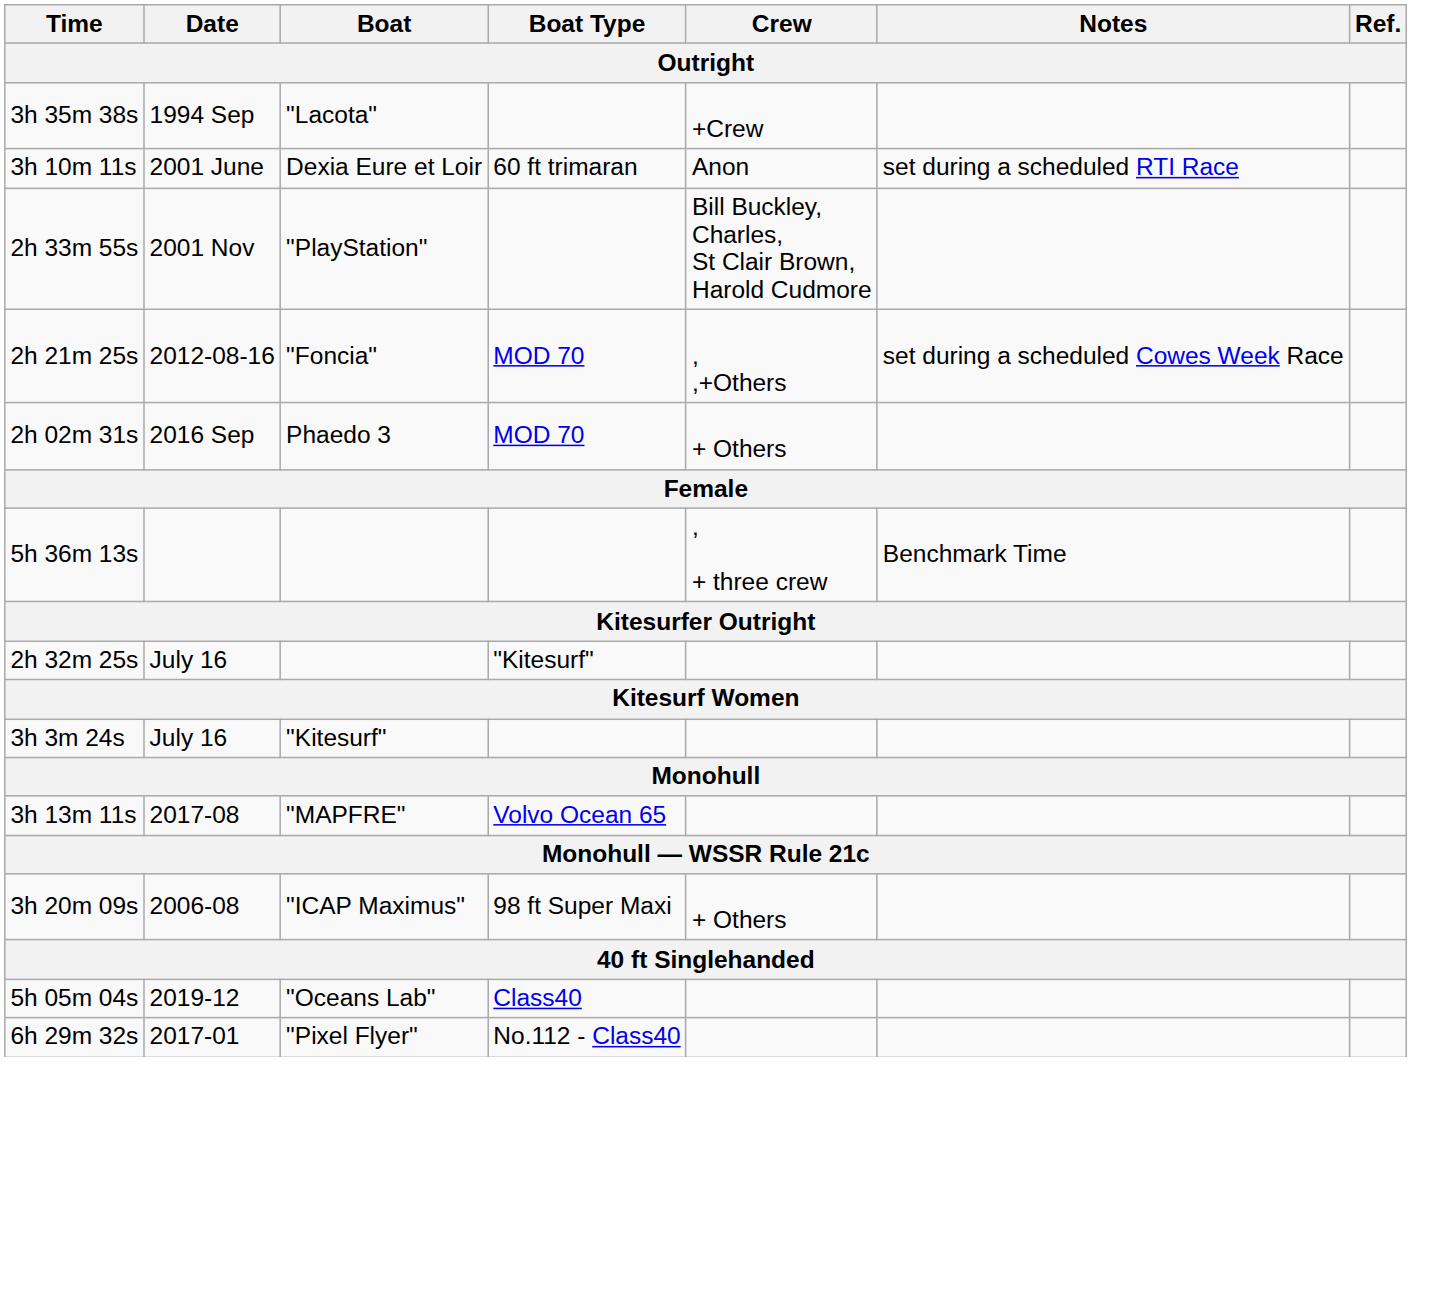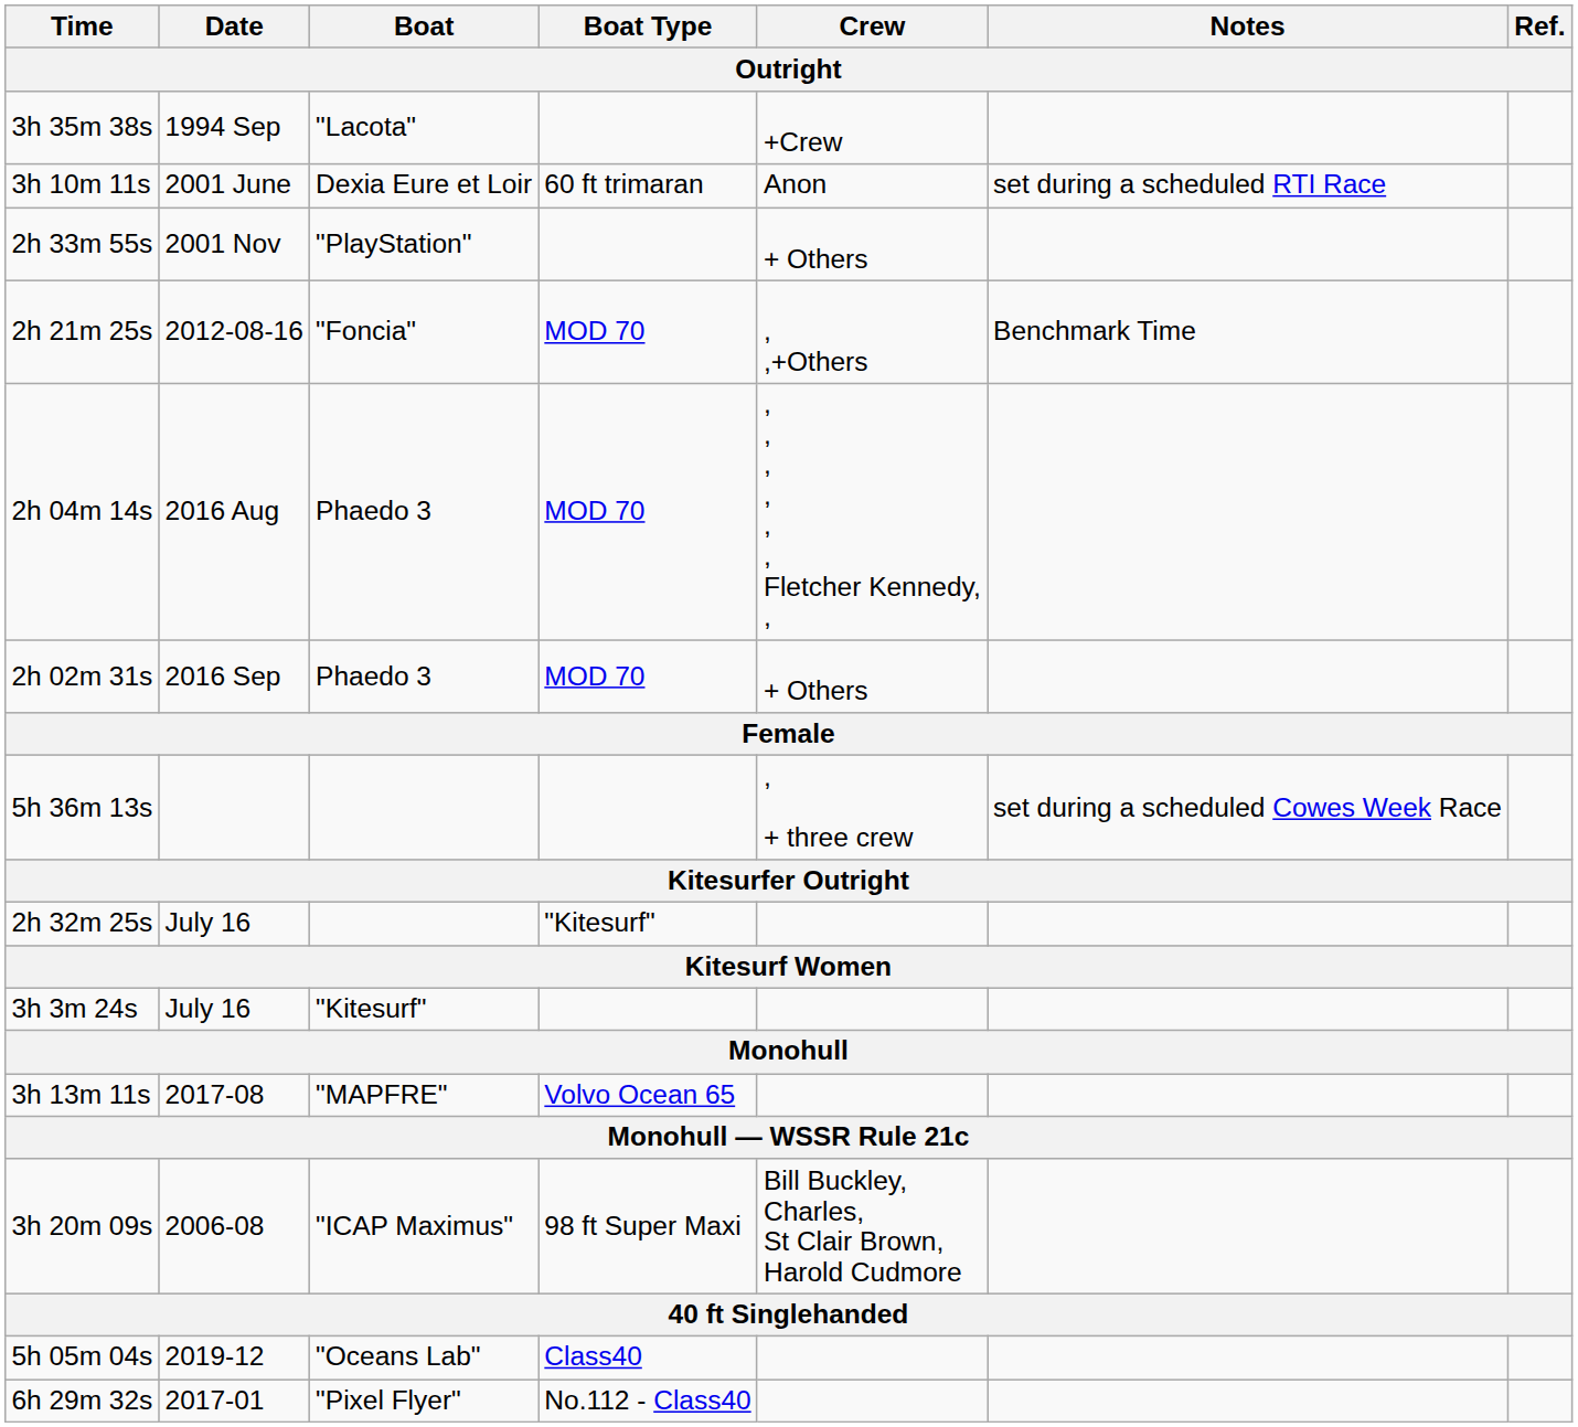 <table class="wikitable sortable">
 <tr>
 <th>Time</th>
 <th>Date</th>
 <th>Boat</th>
 <th>Boat Type</th>
 <th>Crew</th>
 <th>Notes</th>
 <th>Ref.</th>
 </tr>
 <tr>
 <th colspan=7>Outright</th>
 </tr>
 <tr>
 <td>3h 35m 38s</td>
 <td>1994 Sep</td>
 <td>"Lacota"</td>
 <td></td>
 <td> <br>+Crew</td>
 <td></td>
 <td></td>
 </tr>
 <tr>
 <td>3h 10m 11s</td>
 <td>2001 June</td>
 <td>Dexia Eure et Loir</td>
 <td>60 ft trimaran</td>
 <td>Anon</td>
 <td>set during a scheduled <a href='#'>RTI Race</a></td>
 <td></td>
 </tr>
 <tr>
 <td>2h 33m 55s</td>
 <td>2001 Nov</td>
 <td>"PlayStation"</td>
 <td></td>
-<td>Bill Buckley, <br> Charles, <br>St Clair Brown, <br>Harold Cudmore</td>
+<td><br>+ Others</td>
 <td></td>
 <td></td>
 </tr>
 <tr>
 <td>2h 21m 25s</td>
 <td>2012-08-16</td>
 <td>"Foncia"</td>
 <td><a href='#'>MOD 70</a></td>
 <td><br>,<br>,+Others</td>
-<td>set during a scheduled <a href='#'>Cowes Week</a> Race</td>
+<td>Benchmark Time</td>
+<td></td>
+</tr>
+<tr>
+<td>2h 04m 14s</td>
+<td>2016 Aug</td>
+<td>Phaedo 3</td>
+<td><a href='#'>MOD 70</a></td>
+<td>,<br>,<br>,<br>,<br>,<br>,<br>Fletcher Kennedy,<br>,<br></td>
+<td></td>
 <td></td>
 </tr>
 <tr>
 <td>2h 02m 31s</td>
 <td>2016 Sep</td>
 <td>Phaedo 3</td>
 <td><a href='#'>MOD 70</a></td>
 <td><br>+ Others</td>
 <td></td>
 <td></td>
 </tr>
 <tr>
 <th colspan=7>Female</th>
 </tr>
 <tr>
 <td>5h 36m 13s</td>
 <td></td>
 <td></td>
 <td></td>
 <td>,<br> <br>+ three crew</td>
-<td>Benchmark Time</td>
+<td>set during a scheduled <a href='#'>Cowes Week</a> Race</td>
 <td></td>
 </tr>
 <tr>
 <th colspan=7>Kitesurfer Outright</th>
 </tr>
 <tr>
 <td>2h 32m 25s</td>
 <td>July 16</td>
 <td></td>
 <td>"Kitesurf"</td>
 <td></td>
 <td></td>
 <td></td>
 </tr>
 <tr>
 <th colspan=7>Kitesurf Women</th>
 </tr>
 <tr>
 <td>3h 3m 24s</td>
 <td>July 16</td>
 <td>"Kitesurf"</td>
 <td></td>
 <td></td>
 <td></td>
 <td></td>
 </tr>
 <tr>
 <th colspan=7>Monohull</th>
 </tr>
 <tr>
 <td>3h 13m 11s</td>
 <td>2017-08</td>
 <td>"MAPFRE"</td>
 <td><a href='#'>Volvo Ocean 65</a></td>
 <td></td>
 <td></td>
 <td></td>
 </tr>
 <tr>
 <th colspan=7>Monohull — WSSR Rule 21c</th>
 </tr>
 <tr>
 <td>3h 20m 09s</td>
 <td>2006-08</td>
 <td>"ICAP Maximus"</td>
 <td>98 ft Super Maxi</td>
-<td><br>+ Others</td>
+<td>Bill Buckley, <br> Charles, <br>St Clair Brown, <br>Harold Cudmore</td>
 <td></td>
 <td></td>
 </tr>
 <tr>
 <th colspan=7>40 ft Singlehanded</th>
 </tr>
 <tr>
 <td>5h 05m 04s</td>
 <td>2019-12</td>
 <td>"Oceans Lab"</td>
 <td><a href='#'>Class40</a></td>
 <td></td>
 <td></td>
 <td></td>
 </tr>
 <tr>
 <td>6h 29m 32s</td>
 <td>2017-01</td>
 <td>"Pixel Flyer"</td>
 <td>No.112 - <a href='#'>Class40</a></td>
 <td></td>
 <td></td>
 <td></td>
 </tr>
 </table>
